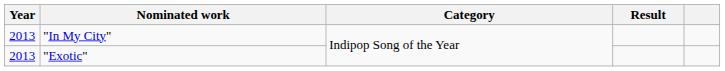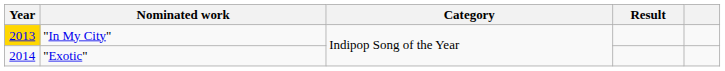 <table class="wikitable sortable" width=100%>
 <tr>
 <th width=5%>Year</th>
 <th width=40%>Nominated work</th>
 <th width=40%>Category</th>
 <th width=10%>Result</th>
 <th width=5%></th>
 </tr>
 <tr>
-<td rowspan="1" style="text-align:center;"><a href='#'>2013</a></td>
+<td rowspan="1" style="background: gold; text-align:center;"><a href='#'>2013</a></td>
 <td rowspan="1" style="text-align:left;">"<a href='#'>In My City</a>"</td>
 <td rowspan="2">Indipop Song of the Year</td>
 <td></td>
 <td style="text-align:center;"></td>
 </tr>
 <tr>
-<td rowspan="1" style="text-align:center;"><a href='#'>2013</a></td>
+<td rowspan="1" style="text-align:center;"><a href='#'>2014</a></td>
 <td rowspan="1" style="text-align:left;">"<a href='#'>Exotic</a>"</td>
 <td></td>
 <td style="text-align:center;"></td>
 </tr>
 </table>
